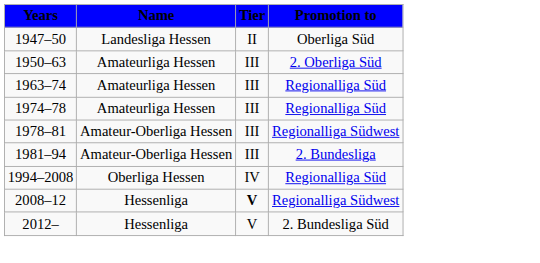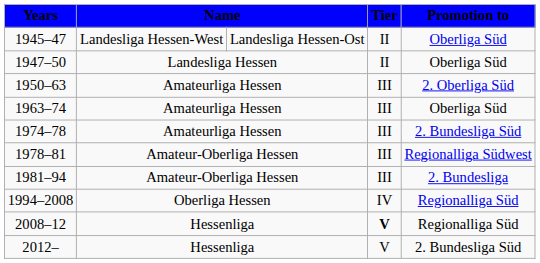 <table class="wikitable">
 <tr align="center" style="background:blue">
 <td><strong>Years</strong></td>
 <td colspan=2><strong>Name</strong></td>
 <td><strong>Tier</strong></td>
 <td><strong>Promotion to</strong></td>
+</tr>
+<tr align="center">
+<td>1945–47</td>
+<td>Landesliga Hessen-West</td>
+<td>Landesliga Hessen-Ost</td>
+<td>II</td>
+<td><a href='#'>Oberliga Süd</a></td>
 </tr>
 <tr align="center">
 <td>1947–50</td>
 <td colspan=2>Landesliga Hessen</td>
 <td>II</td>
 <td>Oberliga Süd</td>
 </tr>
 <tr align="center">
 <td>1950–63</td>
 <td colspan=2>Amateurliga Hessen</td>
 <td>III</td>
 <td><a href='#'>2. Oberliga Süd</a></td>
 </tr>
 <tr align="center">
 <td>1963–74</td>
 <td colspan=2>Amateurliga Hessen</td>
 <td>III</td>
-<td><a href='#'>Regionalliga Süd</a></td>
+<td>Oberliga Süd</td>
 </tr>
 <tr align="center">
 <td>1974–78</td>
 <td colspan=2>Amateurliga Hessen</td>
 <td>III</td>
-<td><a href='#'>Regionalliga Süd</a></td>
+<td><a href='#'>2. Bundesliga Süd</a></td>
 </tr>
 <tr align="center">
 <td>1978–81</td>
 <td colspan=2>Amateur-Oberliga Hessen</td>
 <td>III</td>
 <td><a href='#'>Regionalliga Südwest</a></td>
 </tr>
 <tr align="center">
 <td>1981–94</td>
 <td colspan=2>Amateur-Oberliga Hessen</td>
 <td>III</td>
 <td><a href='#'>2. Bundesliga</a></td>
 </tr>
 <tr align="center">
 <td>1994–2008</td>
 <td colspan=2>Oberliga Hessen</td>
 <td>IV</td>
 <td><a href='#'>Regionalliga Süd</a></td>
 </tr>
 <tr align="center">
 <td>2008–12</td>
 <td colspan=2>Hessenliga</td>
 <td><strong>V</strong></td>
-<td><a href='#'>Regionalliga Südwest</a></td>
+<td>Regionalliga Süd</td>
 </tr>
 <tr align="center">
 <td>2012–</td>
 <td colspan=2>Hessenliga</td>
 <td>V</td>
 <td>2. Bundesliga Süd</td>
 </tr>
 </table>
